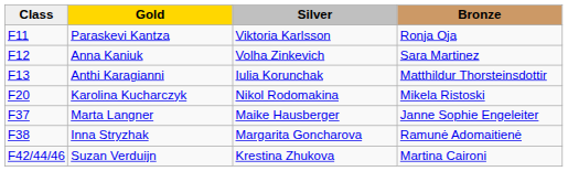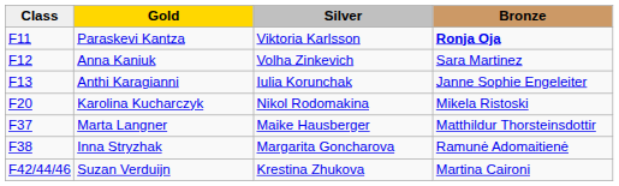 <table class="wikitable" style="text-align:left">
 <tr align="center">
 <td bgcolor=efefef><strong>Class</strong></td>
 <td width=200 bgcolor=gold><strong>Gold</strong></td>
 <td width=200 bgcolor=silver><strong>Silver</strong></td>
 <td width=200 bgcolor=CC9966><strong>Bronze</strong></td>
 </tr>
 <tr>
 <td><a href='#'>F11</a></td>
 <td><a href='#'>Paraskevi Kantza</a><br></td>
 <td><a href='#'>Viktoria Karlsson</a><br></td>
-<td><a href='#'>Ronja Oja</a><br></td>
+<td><strong><a href='#'>Ronja Oja</a><br></strong></td>
 </tr>
 <tr>
 <td><a href='#'>F12</a></td>
 <td><a href='#'>Anna Kaniuk</a><br></td>
 <td><a href='#'>Volha Zinkevich</a><br></td>
 <td><a href='#'>Sara Martinez</a><br></td>
 </tr>
 <tr>
 <td><a href='#'>F13</a></td>
 <td><a href='#'>Anthi Karagianni</a><br></td>
 <td><a href='#'>Iulia Korunchak</a><br></td>
-<td><a href='#'>Matthildur Thorsteinsdottir</a><br></td>
+<td><a href='#'>Janne Sophie Engeleiter</a><br></td>
 </tr>
 <tr>
 <td><a href='#'>F20</a></td>
 <td><a href='#'>Karolina Kucharczyk</a><br></td>
 <td><a href='#'>Nikol Rodomakina</a><br></td>
 <td><a href='#'>Mikela Ristoski</a><br></td>
 </tr>
 <tr>
 <td><a href='#'>F37</a></td>
 <td><a href='#'>Marta Langner</a><br></td>
 <td><a href='#'>Maike Hausberger</a><br></td>
-<td><a href='#'>Janne Sophie Engeleiter</a><br></td>
+<td><a href='#'>Matthildur Thorsteinsdottir</a><br></td>
 </tr>
 <tr>
 <td><a href='#'>F38</a></td>
 <td><a href='#'>Inna Stryzhak</a><br></td>
 <td><a href='#'>Margarita Goncharova</a><br></td>
 <td><a href='#'>Ramunė Adomaitienė</a><br></td>
 </tr>
 <tr>
 <td><a href='#'>F42/44/46</a></td>
 <td><a href='#'>Suzan Verduijn</a><br></td>
 <td><a href='#'>Krestina Zhukova</a><br></td>
 <td><a href='#'>Martina Caironi</a><br></td>
 </tr>
 </table>
